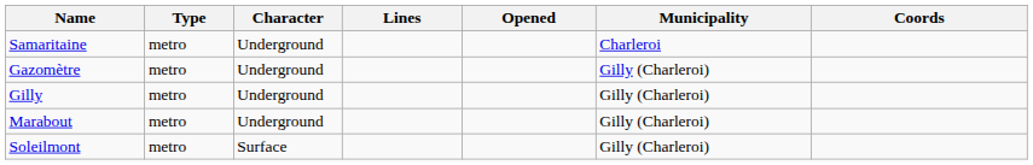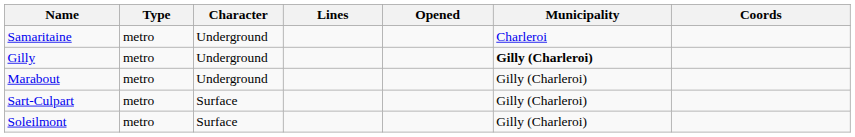 <table class="wikitable sortable">
 <tr>
 <th scope="col" width="130px">Name</th>
 <th scope="col" width="80px">Type</th>
 <th scope="col" width="100px">Character</th>
 <th scope="col" width="110px">Lines</th>
 <th scope="col" width="125px">Opened</th>
 <th scope="col" width="205px">Municipality</th>
 <th scope="col" width="205px" class="unsortable">Coords</th>
 </tr>
 <tr>
 <td><a href='#'>Samaritaine</a></td>
 <td>metro</td>
 <td>Underground</td>
 <td></td>
 <td></td>
 <td><a href='#'>Charleroi</a></td>
 <td></td>
 </tr>
 <tr>
-<td><a href='#'>Gazomètre</a></td>
+<td><a href='#'>Gilly</a></td>
 <td>metro</td>
 <td>Underground</td>
 <td></td>
 <td></td>
-<td><a href='#'>Gilly</a> (Charleroi)</td>
+<td><strong>Gilly (Charleroi)</strong></td>
 <td></td>
 </tr>
 <tr>
-<td><a href='#'>Gilly</a></td>
+<td><a href='#'>Marabout</a></td>
 <td>metro</td>
 <td>Underground</td>
 <td></td>
 <td></td>
 <td>Gilly (Charleroi)</td>
 <td></td>
 </tr>
 <tr>
-<td><a href='#'>Marabout</a></td>
+<td><a href='#'>Sart-Culpart</a></td>
 <td>metro</td>
-<td>Underground</td>
+<td>Surface</td>
 <td></td>
 <td></td>
 <td>Gilly (Charleroi)</td>
 <td></td>
 </tr>
 <tr>
 <td><a href='#'>Soleilmont</a></td>
 <td>metro</td>
 <td>Surface</td>
 <td></td>
 <td></td>
 <td>Gilly (Charleroi)</td>
 <td></td>
 </tr>
 </table>
